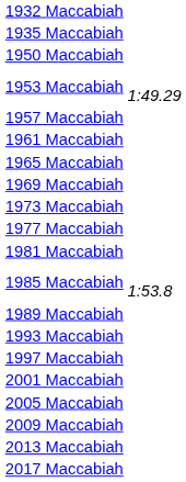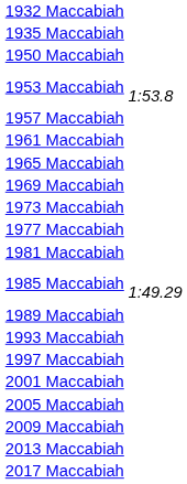 <table>
 <tr valign="top">
 <td><a href='#'>1932 Maccabiah</a></td>
 <td></td>
 <td></td>
 <td></td>
 </tr>
 <tr>
 <td><a href='#'>1935 Maccabiah</a></td>
 <td></td>
 <td></td>
 <td></td>
 </tr>
 <tr>
 <td><a href='#'>1950 Maccabiah</a></td>
 <td></td>
 <td></td>
 <td></td>
 </tr>
 <tr>
 <td><a href='#'>1953 Maccabiah</a></td>
-<td><br><em>1:49.29 </em></td>
+<td><br><em>1:53.8 </em></td>
 <td></td>
 <td></td>
 </tr>
 <tr>
 <td><a href='#'>1957 Maccabiah</a></td>
 <td></td>
 <td></td>
 <td></td>
 </tr>
 <tr>
 <td><a href='#'>1961 Maccabiah</a></td>
 <td></td>
 <td></td>
 <td></td>
 </tr>
 <tr>
 <td><a href='#'>1965 Maccabiah</a></td>
 <td></td>
 <td></td>
 <td></td>
 </tr>
 <tr>
 <td><a href='#'>1969 Maccabiah</a></td>
 <td></td>
 <td></td>
 <td></td>
 </tr>
 <tr>
 <td><a href='#'>1973 Maccabiah</a></td>
 <td></td>
 <td></td>
 <td></td>
 </tr>
 <tr>
 <td><a href='#'>1977 Maccabiah</a></td>
 <td></td>
 <td></td>
 <td></td>
 </tr>
 <tr>
 <td><a href='#'>1981 Maccabiah</a></td>
 <td></td>
 <td></td>
 <td></td>
 </tr>
 <tr>
 <td><a href='#'>1985 Maccabiah</a></td>
-<td><br><em>1:53.8 </em></td>
+<td><br><em>1:49.29 </em></td>
 <td></td>
 <td></td>
 </tr>
 <tr>
 <td><a href='#'>1989 Maccabiah</a></td>
 <td></td>
 <td></td>
 <td></td>
 </tr>
 <tr>
 <td><a href='#'>1993 Maccabiah</a></td>
 <td></td>
 <td></td>
 <td></td>
 </tr>
 <tr>
 <td><a href='#'>1997 Maccabiah</a></td>
 <td></td>
 <td></td>
 <td></td>
 </tr>
 <tr>
 <td><a href='#'>2001 Maccabiah</a></td>
 <td></td>
 <td></td>
 <td></td>
 </tr>
 <tr>
 <td><a href='#'>2005 Maccabiah</a></td>
 <td></td>
 <td></td>
 <td></td>
 </tr>
 <tr>
 <td><a href='#'>2009 Maccabiah</a></td>
 <td></td>
 <td></td>
 <td></td>
 </tr>
 <tr>
 <td><a href='#'>2013 Maccabiah</a></td>
 <td></td>
 <td></td>
 <td></td>
 </tr>
 <tr>
 <td><a href='#'>2017 Maccabiah</a></td>
 <td></td>
 <td></td>
 <td></td>
 </tr>
 </table>
